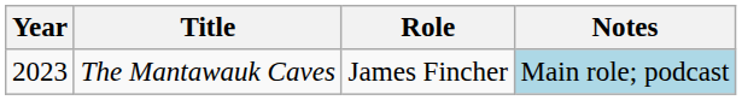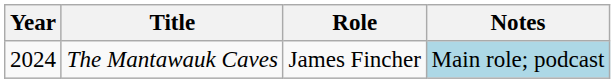 <table class="wikitable sortable">
 <tr>
 <th>Year</th>
 <th>Title</th>
 <th>Role</th>
 <th class="unsortable">Notes</th>
 </tr>
 <tr>
-<td>2023</td>
+<td>2024</td>
 <td><em>The Mantawauk Caves</em></td>
 <td>James Fincher</td>
 <td style="background: lightblue;">Main role; podcast</td>
 </tr>
 </table>
